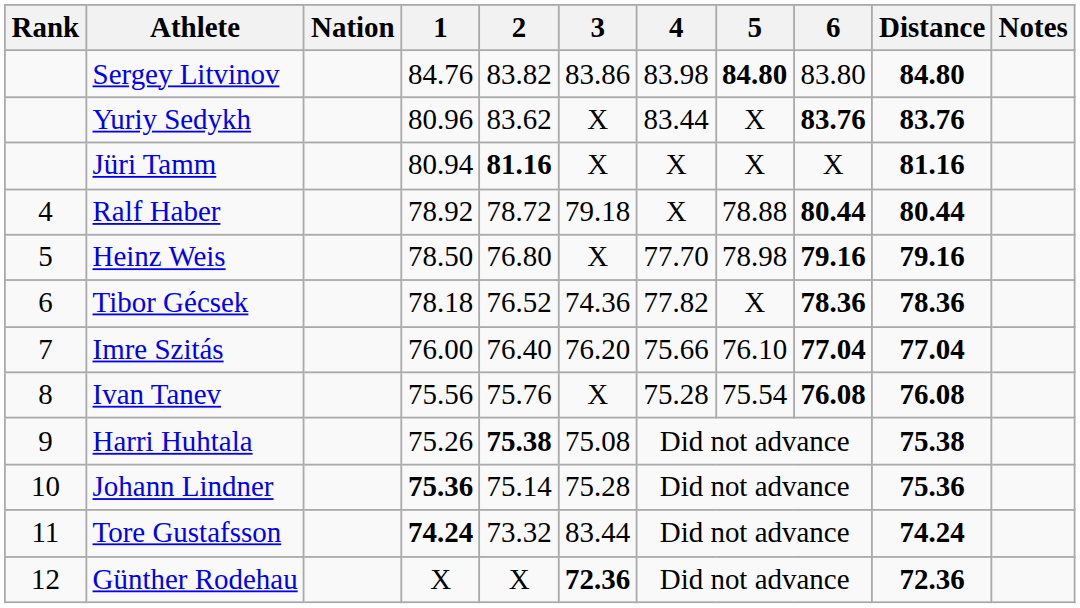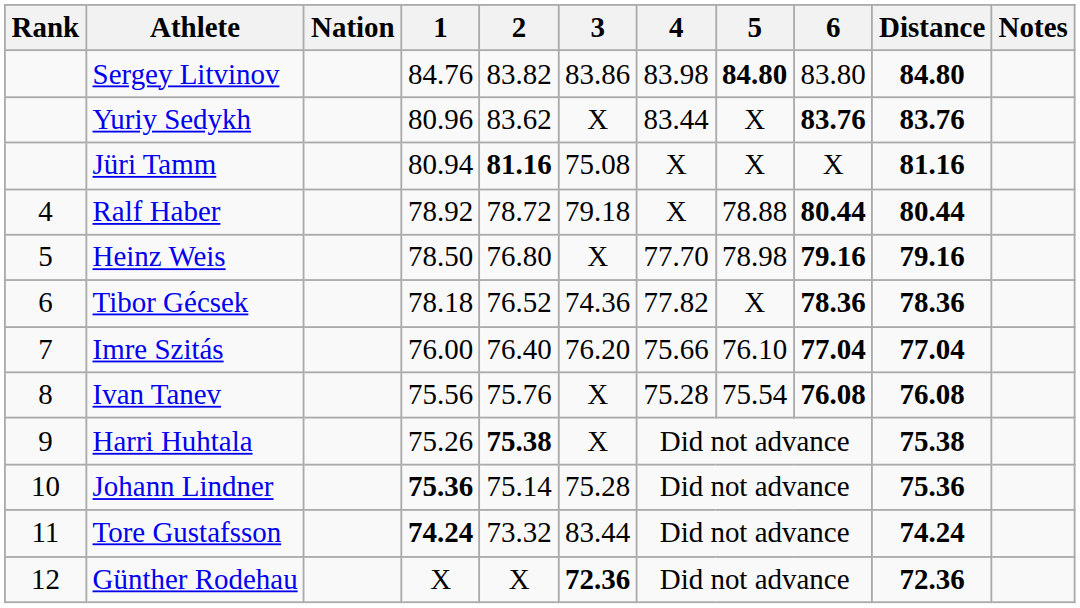 <table class="wikitable sortable" style="text-align:center">
 <tr>
 <th>Rank</th>
 <th>Athlete</th>
 <th>Nation</th>
 <th>1</th>
 <th>2</th>
 <th>3</th>
 <th>4</th>
 <th>5</th>
 <th>6</th>
 <th>Distance</th>
 <th>Notes</th>
 </tr>
 <tr>
 <td></td>
 <td align=left><a href='#'>Sergey Litvinov</a></td>
 <td align=left></td>
 <td>84.76 </td>
 <td>83.82</td>
 <td>83.86</td>
 <td>83.98</td>
 <td><strong>84.80</strong> </td>
 <td>83.80</td>
 <td><strong>84.80</strong></td>
 <td></td>
 </tr>
 <tr>
 <td></td>
 <td align=left><a href='#'>Yuriy Sedykh</a></td>
 <td align=left></td>
 <td>80.96</td>
 <td>83.62</td>
 <td data-sort-value=1.00>X</td>
 <td>83.44</td>
 <td data-sort-value=1.00>X</td>
 <td><strong>83.76</strong></td>
 <td><strong>83.76</strong></td>
 <td></td>
 </tr>
 <tr>
 <td></td>
 <td align=left><a href='#'>Jüri Tamm</a></td>
 <td align=left></td>
 <td>80.94</td>
 <td><strong>81.16</strong></td>
-<td data-sort-value=1.00>X</td>
+<td>75.08</td>
 <td data-sort-value=1.00>X</td>
 <td data-sort-value=1.00>X</td>
 <td data-sort-value=1.00>X</td>
 <td><strong>81.16</strong></td>
 <td></td>
 </tr>
 <tr>
 <td>4</td>
 <td align=left><a href='#'>Ralf Haber</a></td>
 <td align=left></td>
 <td>78.92</td>
 <td>78.72</td>
 <td>79.18</td>
 <td data-sort-value=1.00>X</td>
 <td>78.88</td>
 <td><strong>80.44</strong></td>
 <td><strong>80.44</strong></td>
 <td></td>
 </tr>
 <tr>
 <td>5</td>
 <td align=left><a href='#'>Heinz Weis</a></td>
 <td align=left></td>
 <td>78.50</td>
 <td>76.80</td>
 <td data-sort-value=1.00>X</td>
 <td>77.70</td>
 <td>78.98</td>
 <td><strong>79.16</strong></td>
 <td><strong>79.16</strong></td>
 <td></td>
 </tr>
 <tr>
 <td>6</td>
 <td align=left><a href='#'>Tibor Gécsek</a></td>
 <td align=left></td>
 <td>78.18</td>
 <td>76.52</td>
 <td>74.36</td>
 <td>77.82</td>
 <td data-sort-value=1.00>X</td>
 <td><strong>78.36</strong></td>
 <td><strong>78.36</strong></td>
 <td></td>
 </tr>
 <tr>
 <td>7</td>
 <td align=left><a href='#'>Imre Szitás</a></td>
 <td align=left></td>
 <td>76.00</td>
 <td>76.40</td>
 <td>76.20</td>
 <td>75.66</td>
 <td>76.10</td>
 <td><strong>77.04</strong></td>
 <td><strong>77.04</strong></td>
 <td></td>
 </tr>
 <tr>
 <td>8</td>
 <td align=left><a href='#'>Ivan Tanev</a></td>
 <td align=left></td>
 <td>75.56</td>
 <td>75.76</td>
 <td data-sort-value=1.00>X</td>
 <td>75.28</td>
 <td>75.54</td>
 <td><strong>76.08</strong></td>
 <td><strong>76.08</strong></td>
 <td></td>
 </tr>
 <tr>
 <td>9</td>
 <td align=left><a href='#'>Harri Huhtala</a></td>
 <td align=left></td>
 <td>75.26</td>
 <td><strong>75.38</strong></td>
-<td>75.08</td>
+<td data-sort-value=1.00>X</td>
 <td colspan=3 data-sort-value=0.00>Did not advance</td>
 <td><strong>75.38</strong></td>
 <td></td>
 </tr>
 <tr>
 <td>10</td>
 <td align=left><a href='#'>Johann Lindner</a></td>
 <td align=left></td>
 <td><strong>75.36</strong></td>
 <td>75.14</td>
 <td>75.28</td>
 <td colspan=3 data-sort-value=0.00>Did not advance</td>
 <td><strong>75.36</strong></td>
 <td></td>
 </tr>
 <tr>
 <td>11</td>
 <td align=left><a href='#'>Tore Gustafsson</a></td>
 <td align=left></td>
 <td><strong>74.24</strong></td>
 <td>73.32</td>
 <td>83.44</td>
 <td colspan=3 data-sort-value=0.00>Did not advance</td>
 <td><strong>74.24</strong></td>
 <td></td>
 </tr>
 <tr>
 <td>12</td>
 <td align=left><a href='#'>Günther Rodehau</a></td>
 <td align=left></td>
 <td data-sort-value=1.00>X</td>
 <td data-sort-value=1.00>X</td>
 <td><strong>72.36</strong></td>
 <td colspan=3 data-sort-value=0.00>Did not advance</td>
 <td><strong>72.36</strong></td>
 <td></td>
 </tr>
 </table>
